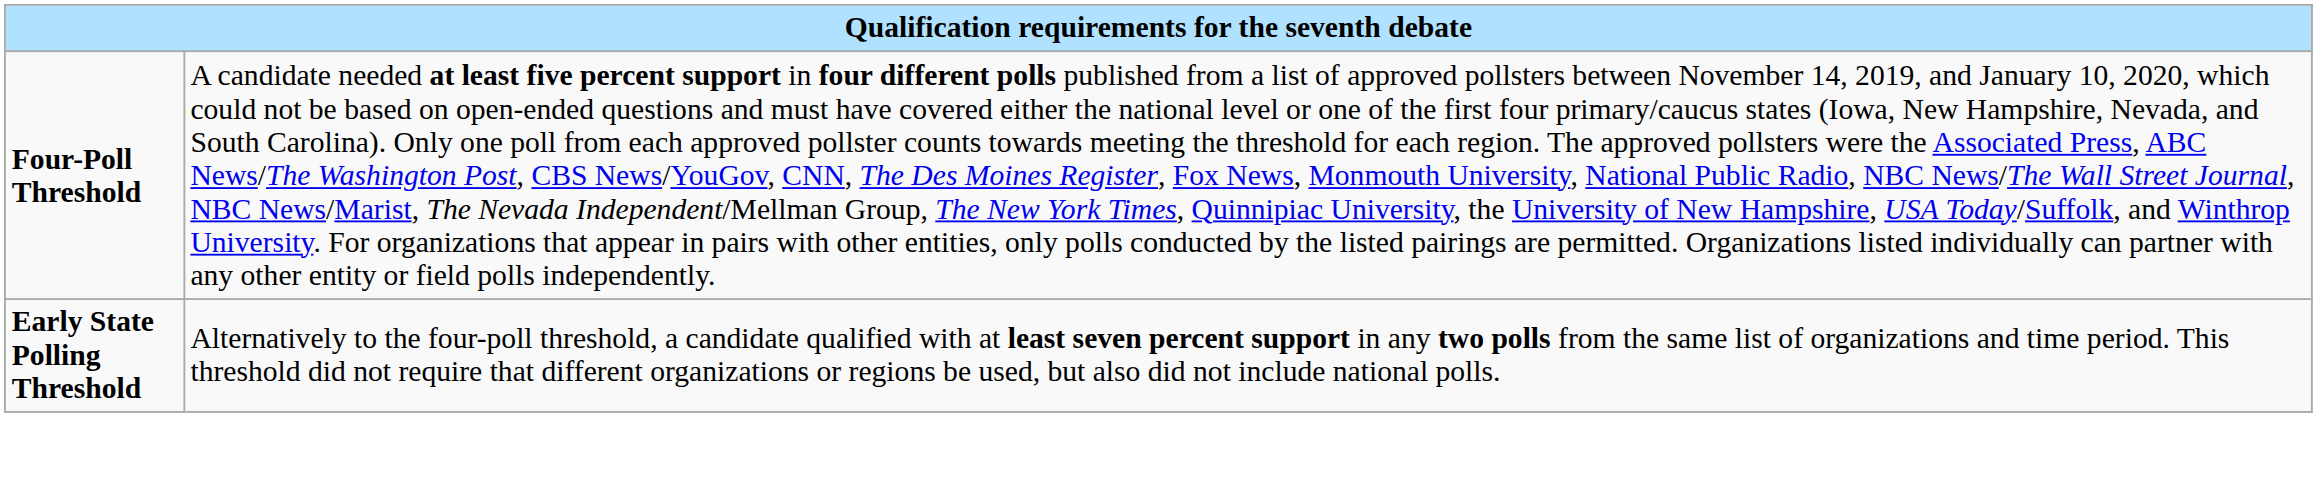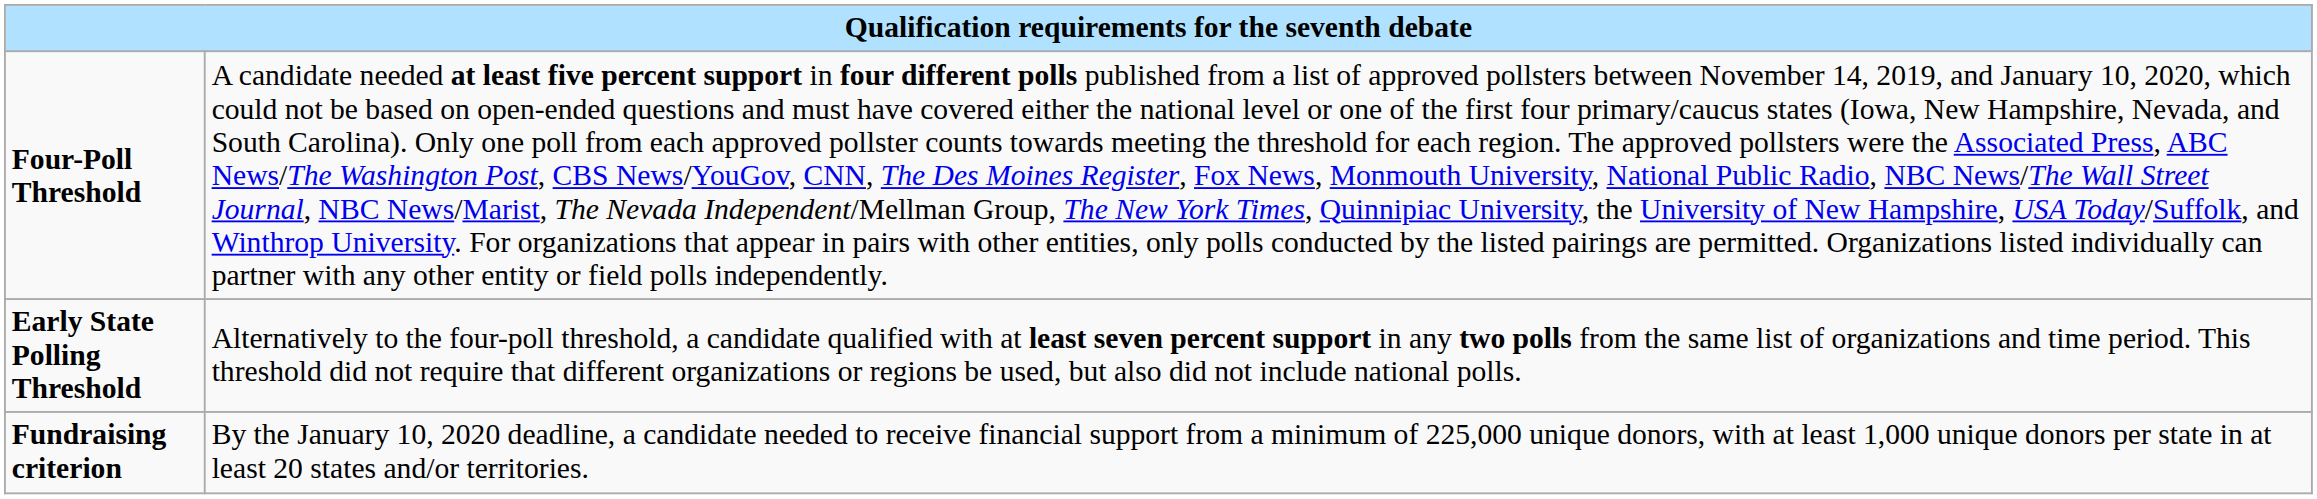 <table class="wikitable collapsible collapsed";">
 <tr>
 <th colspan="2" style="color:black; vertical-align:top; text-align:center; background-color:#B0E2FF;" class="table-no">Qualification requirements for the seventh debate</th>
 </tr>
 <tr>
 <td><strong>Four-Poll Threshold</strong></td>
 <td>A candidate needed <strong>at least five percent support</strong> in <strong>four different polls</strong> published from a list of approved pollsters between November 14, 2019, and January 10, 2020, which could not be based on open-ended questions and must have covered either the national level or one of the first four primary/caucus states (Iowa, New Hampshire, Nevada, and South Carolina). Only one poll from each approved pollster counts towards meeting the threshold for each region. The approved pollsters were the <a href='#'>Associated Press</a>, <a href='#'>ABC News</a>/<em><a href='#'>The Washington Post</a></em>, <a href='#'>CBS News</a>/<a href='#'>YouGov</a>, <a href='#'>CNN</a>, <em><a href='#'>The Des Moines Register</a></em>, <a href='#'>Fox News</a>, <a href='#'>Monmouth University</a>, <a href='#'>National Public Radio</a>, <a href='#'>NBC News</a>/<em><a href='#'>The Wall Street Journal</a></em>, <a href='#'>NBC News</a>/<a href='#'>Marist</a>, <em>The Nevada Independent</em>/Mellman Group, <em><a href='#'>The New York Times</a></em>, <a href='#'>Quinnipiac University</a>, the <a href='#'>University of New Hampshire</a>, <em><a href='#'>USA Today</a></em>/<a href='#'>Suffolk</a>, and <a href='#'>Winthrop University</a>. For organizations that appear in pairs with other entities, only polls conducted by the listed pairings are permitted. Organizations listed individually can partner with any other entity or field polls independently.</td>
 </tr>
 <tr>
 <td><strong>Early State Polling Threshold</strong></td>
 <td>Alternatively to the four-poll threshold, a candidate qualified with at <strong>least seven percent support</strong> in any <strong>two polls</strong> from the same list of organizations and time period. This threshold did not require that different organizations or regions be used, but also did not include national polls.</td>
 </tr>
+<tr>
+<td><strong>Fundraising criterion</strong></td>
+<td>By the January 10, 2020 deadline, a candidate needed to receive financial support from a minimum of 225,000 unique donors, with at least 1,000 unique donors per state in at least 20 states and/or territories.</td>
+</tr>
 </table>
